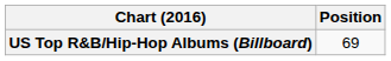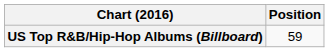 <table class="wikitable plainrowheaders" style="text-align:center">
 <tr>
 <th scope="col">Chart (2016)</th>
 <th scope="col">Position</th>
 </tr>
 <tr>
 <th scope="row">US Top R&B/Hip-Hop Albums (<em>Billboard</em>)</th>
-<td>69</td>
+<td>59</td>
 </tr>
 </table>
